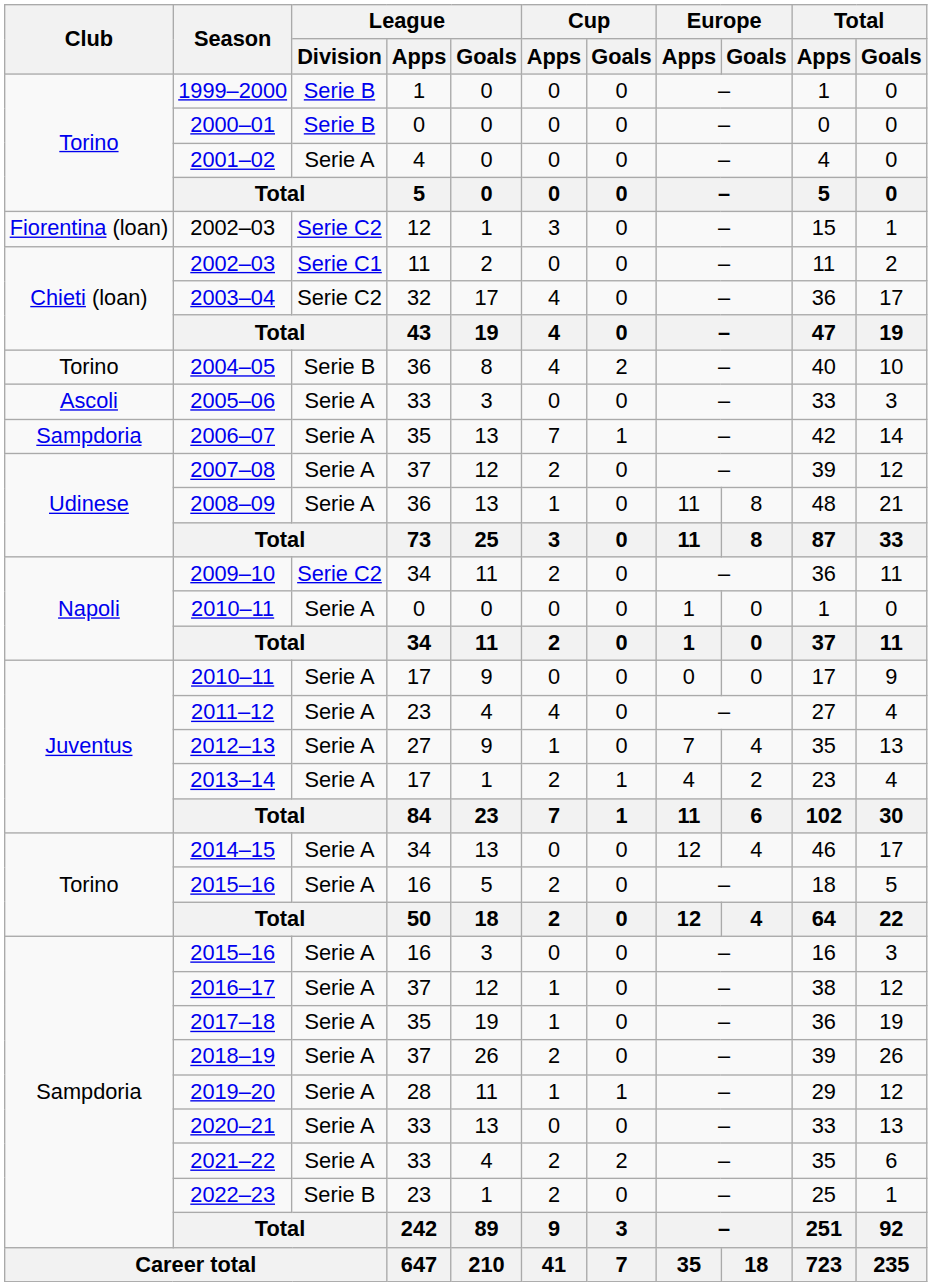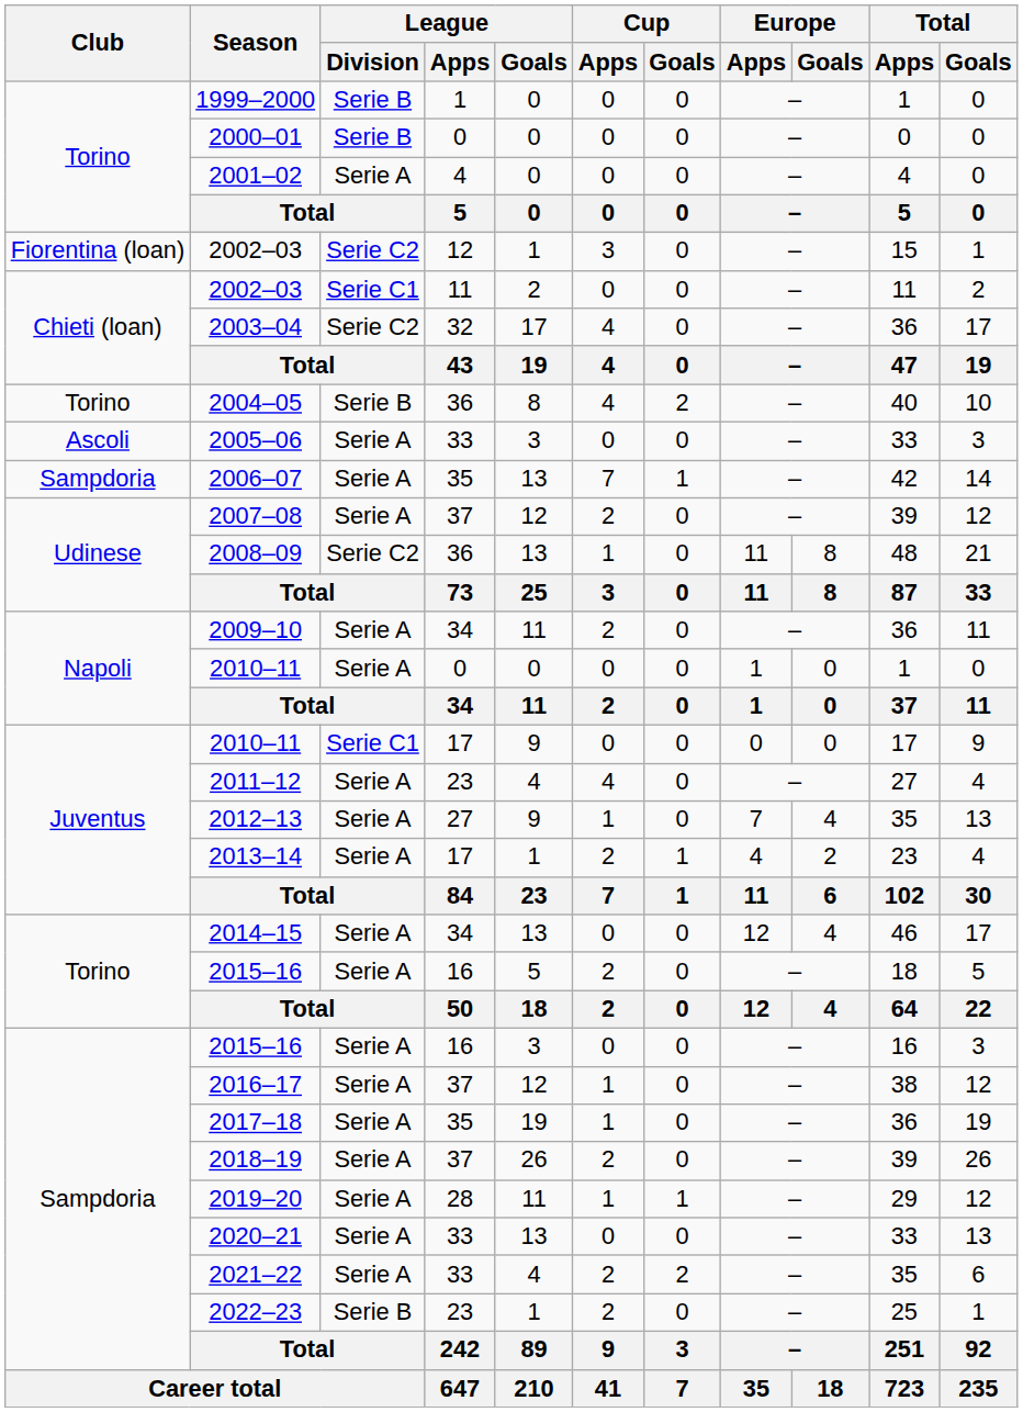 <table class="wikitable" style="text-align:center">
 <tr>
 <th rowspan="2">Club</th>
 <th rowspan="2">Season</th>
 <th colspan="3">League</th>
 <th colspan="2">Cup</th>
 <th colspan="2">Europe</th>
 <th colspan="2">Total</th>
 </tr>
 <tr>
 <th>Division</th>
 <th>Apps</th>
 <th>Goals</th>
 <th>Apps</th>
 <th>Goals</th>
 <th>Apps</th>
 <th>Goals</th>
 <th>Apps</th>
 <th>Goals</th>
 </tr>
 <tr>
 <td rowspan="4"><a href='#'>Torino</a></td>
 <td><a href='#'>1999–2000</a></td>
 <td><a href='#'>Serie B</a></td>
 <td>1</td>
 <td>0</td>
 <td>0</td>
 <td>0</td>
 <td colspan="2">–</td>
 <td>1</td>
 <td>0</td>
 </tr>
 <tr>
 <td><a href='#'>2000–01</a></td>
 <td><a href='#'>Serie B</a></td>
 <td>0</td>
 <td>0</td>
 <td>0</td>
 <td>0</td>
 <td colspan="2">–</td>
 <td>0</td>
 <td>0</td>
 </tr>
 <tr>
 <td><a href='#'>2001–02</a></td>
 <td>Serie A</td>
 <td>4</td>
 <td>0</td>
 <td>0</td>
 <td>0</td>
 <td colspan="2">–</td>
 <td>4</td>
 <td>0</td>
 </tr>
 <tr>
 <th colspan="2">Total</th>
 <th>5</th>
 <th>0</th>
 <th>0</th>
 <th>0</th>
 <th colspan="2">–</th>
 <th>5</th>
 <th>0</th>
 </tr>
 <tr>
 <td><a href='#'>Fiorentina</a> (loan)</td>
 <td>2002–03</td>
 <td><a href='#'>Serie C2</a></td>
 <td>12</td>
 <td>1</td>
 <td>3</td>
 <td>0</td>
 <td colspan="2">–</td>
 <td>15</td>
 <td>1</td>
 </tr>
 <tr>
 <td rowspan="3"><a href='#'>Chieti</a> (loan)</td>
 <td><a href='#'>2002–03</a></td>
 <td><a href='#'>Serie C1</a></td>
 <td>11</td>
 <td>2</td>
 <td>0</td>
 <td>0</td>
 <td colspan="2">–</td>
 <td>11</td>
 <td>2</td>
 </tr>
 <tr>
 <td><a href='#'>2003–04</a></td>
 <td>Serie C2</td>
 <td>32</td>
 <td>17</td>
 <td>4</td>
 <td>0</td>
 <td colspan="2">–</td>
 <td>36</td>
 <td>17</td>
 </tr>
 <tr>
 <th colspan="2">Total</th>
 <th>43</th>
 <th>19</th>
 <th>4</th>
 <th>0</th>
 <th colspan="2">–</th>
 <th>47</th>
 <th>19</th>
 </tr>
 <tr>
 <td>Torino</td>
 <td><a href='#'>2004–05</a></td>
 <td>Serie B</td>
 <td>36</td>
 <td>8</td>
 <td>4</td>
 <td>2</td>
 <td colspan="2">–</td>
 <td>40</td>
 <td>10</td>
 </tr>
 <tr>
 <td><a href='#'>Ascoli</a></td>
 <td><a href='#'>2005–06</a></td>
 <td>Serie A</td>
 <td>33</td>
 <td>3</td>
 <td>0</td>
 <td>0</td>
 <td colspan="2">–</td>
 <td>33</td>
 <td>3</td>
 </tr>
 <tr>
 <td><a href='#'>Sampdoria</a></td>
 <td><a href='#'>2006–07</a></td>
 <td>Serie A</td>
 <td>35</td>
 <td>13</td>
 <td>7</td>
 <td>1</td>
 <td colspan="2">–</td>
 <td>42</td>
 <td>14</td>
 </tr>
 <tr>
 <td rowspan="3"><a href='#'>Udinese</a></td>
 <td><a href='#'>2007–08</a></td>
 <td>Serie A</td>
 <td>37</td>
 <td>12</td>
 <td>2</td>
 <td>0</td>
 <td colspan="2">–</td>
 <td>39</td>
 <td>12</td>
 </tr>
 <tr>
 <td><a href='#'>2008–09</a></td>
-<td>Serie A</td>
+<td>Serie C2</td>
 <td>36</td>
 <td>13</td>
 <td>1</td>
 <td>0</td>
 <td>11</td>
 <td>8</td>
 <td>48</td>
 <td>21</td>
 </tr>
 <tr>
 <th colspan="2">Total</th>
 <th>73</th>
 <th>25</th>
 <th>3</th>
 <th>0</th>
 <th>11</th>
 <th>8</th>
 <th>87</th>
 <th>33</th>
 </tr>
 <tr>
 <td rowspan="3"><a href='#'>Napoli</a></td>
 <td><a href='#'>2009–10</a></td>
-<td><a href='#'>Serie C2</a></td>
+<td>Serie A</td>
 <td>34</td>
 <td>11</td>
 <td>2</td>
 <td>0</td>
 <td colspan="2">–</td>
 <td>36</td>
 <td>11</td>
 </tr>
 <tr>
 <td><a href='#'>2010–11</a></td>
 <td>Serie A</td>
 <td>0</td>
 <td>0</td>
 <td>0</td>
 <td>0</td>
 <td>1</td>
 <td>0</td>
 <td>1</td>
 <td>0</td>
 </tr>
 <tr>
 <th colspan="2">Total</th>
 <th>34</th>
 <th>11</th>
 <th>2</th>
 <th>0</th>
 <th>1</th>
 <th>0</th>
 <th>37</th>
 <th>11</th>
 </tr>
 <tr>
 <td rowspan="5"><a href='#'>Juventus</a></td>
 <td><a href='#'>2010–11</a></td>
-<td>Serie A</td>
+<td><a href='#'>Serie C1</a></td>
 <td>17</td>
 <td>9</td>
 <td>0</td>
 <td>0</td>
 <td>0</td>
 <td>0</td>
 <td>17</td>
 <td>9</td>
 </tr>
 <tr>
 <td><a href='#'>2011–12</a></td>
 <td>Serie A</td>
 <td>23</td>
 <td>4</td>
 <td>4</td>
 <td>0</td>
 <td colspan="2">–</td>
 <td>27</td>
 <td>4</td>
 </tr>
 <tr>
 <td><a href='#'>2012–13</a></td>
 <td>Serie A</td>
 <td>27</td>
 <td>9</td>
 <td>1</td>
 <td>0</td>
 <td>7</td>
 <td>4</td>
 <td>35</td>
 <td>13</td>
 </tr>
 <tr>
 <td><a href='#'>2013–14</a></td>
 <td>Serie A</td>
 <td>17</td>
 <td>1</td>
 <td>2</td>
 <td>1</td>
 <td>4</td>
 <td>2</td>
 <td>23</td>
 <td>4</td>
 </tr>
 <tr>
 <th colspan="2">Total</th>
 <th>84</th>
 <th>23</th>
 <th>7</th>
 <th>1</th>
 <th>11</th>
 <th>6</th>
 <th>102</th>
 <th>30</th>
 </tr>
 <tr>
 <td rowspan="3">Torino</td>
 <td><a href='#'>2014–15</a></td>
 <td>Serie A</td>
 <td>34</td>
 <td>13</td>
 <td>0</td>
 <td>0</td>
 <td>12</td>
 <td>4</td>
 <td>46</td>
 <td>17</td>
 </tr>
 <tr>
 <td><a href='#'>2015–16</a></td>
 <td>Serie A</td>
 <td>16</td>
 <td>5</td>
 <td>2</td>
 <td>0</td>
 <td colspan="2">–</td>
 <td>18</td>
 <td>5</td>
 </tr>
 <tr>
 <th colspan="2">Total</th>
 <th>50</th>
 <th>18</th>
 <th>2</th>
 <th>0</th>
 <th>12</th>
 <th>4</th>
 <th>64</th>
 <th>22</th>
 </tr>
 <tr>
 <td rowspan="9">Sampdoria</td>
 <td><a href='#'>2015–16</a></td>
 <td>Serie A</td>
 <td>16</td>
 <td>3</td>
 <td>0</td>
 <td>0</td>
 <td colspan="2">–</td>
 <td>16</td>
 <td>3</td>
 </tr>
 <tr>
 <td><a href='#'>2016–17</a></td>
 <td>Serie A</td>
 <td>37</td>
 <td>12</td>
 <td>1</td>
 <td>0</td>
 <td colspan="2">–</td>
 <td>38</td>
 <td>12</td>
 </tr>
 <tr>
 <td><a href='#'>2017–18</a></td>
 <td>Serie A</td>
 <td>35</td>
 <td>19</td>
 <td>1</td>
 <td>0</td>
 <td colspan="2">–</td>
 <td>36</td>
 <td>19</td>
 </tr>
 <tr>
 <td><a href='#'>2018–19</a></td>
 <td>Serie A</td>
 <td>37</td>
 <td>26</td>
 <td>2</td>
 <td>0</td>
 <td colspan="2">–</td>
 <td>39</td>
 <td>26</td>
 </tr>
 <tr>
 <td><a href='#'>2019–20</a></td>
 <td>Serie A</td>
 <td>28</td>
 <td>11</td>
 <td>1</td>
 <td>1</td>
 <td colspan="2">–</td>
 <td>29</td>
 <td>12</td>
 </tr>
 <tr>
 <td><a href='#'>2020–21</a></td>
 <td>Serie A</td>
 <td>33</td>
 <td>13</td>
 <td>0</td>
 <td>0</td>
 <td colspan="2">–</td>
 <td>33</td>
 <td>13</td>
 </tr>
 <tr>
 <td><a href='#'>2021–22</a></td>
 <td>Serie A</td>
 <td>33</td>
 <td>4</td>
 <td>2</td>
 <td>2</td>
 <td colspan="2">–</td>
 <td>35</td>
 <td>6</td>
 </tr>
 <tr>
 <td><a href='#'>2022–23</a></td>
 <td>Serie B</td>
 <td>23</td>
 <td>1</td>
 <td>2</td>
 <td>0</td>
 <td colspan="2">–</td>
 <td>25</td>
 <td>1</td>
 </tr>
 <tr>
 <th colspan="2">Total</th>
 <th>242</th>
 <th>89</th>
 <th>9</th>
 <th>3</th>
 <th colspan="2">–</th>
 <th>251</th>
 <th>92</th>
 </tr>
 <tr>
 <th colspan="3">Career total</th>
 <th>647</th>
 <th>210</th>
 <th>41</th>
 <th>7</th>
 <th>35</th>
 <th>18</th>
 <th>723</th>
 <th>235</th>
 </tr>
 </table>
